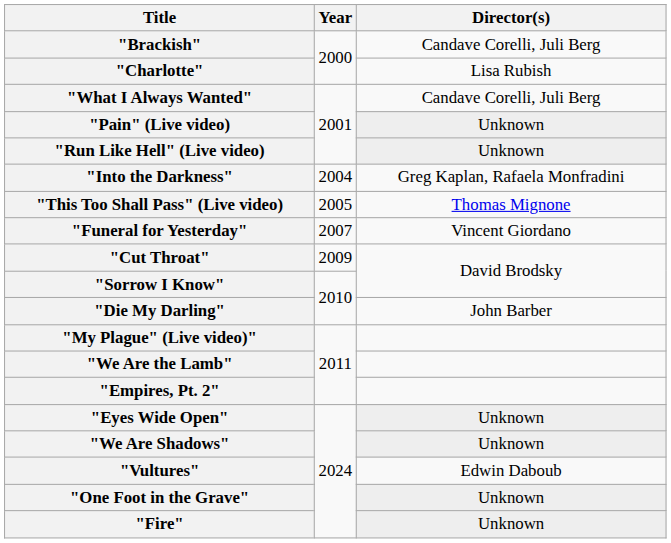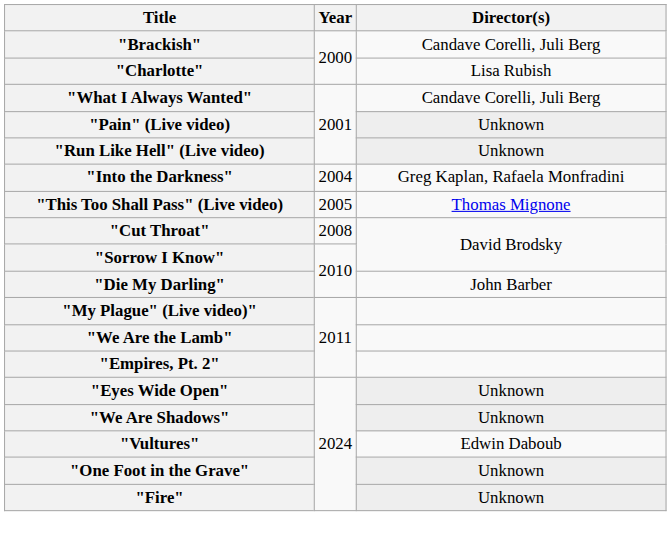 <table class="wikitable plainrowheaders" style="text-align:center;">
 <tr>
 <th scope="col" style="width:18em;">Title</th>
 <th scope="col">Year</th>
 <th scope="col" style="width:18em;">Director(s)</th>
 </tr>
 <tr>
 <th scope="row">"Brackish"</th>
 <td rowspan="2">2000</td>
 <td>Candave Corelli, Juli Berg</td>
 </tr>
 <tr>
 <th scope="row">"Charlotte"</th>
 <td>Lisa Rubish</td>
 </tr>
 <tr>
 <th scope="row">"What I Always Wanted"</th>
 <td rowspan="3">2001</td>
 <td>Candave Corelli, Juli Berg</td>
 </tr>
 <tr>
 <th scope="row">"Pain" (Live video)</th>
 <td style="background: var(--background-color-interactive, #EEE); color: var(--color-base, black); vertical-align: middle; white-space: nowrap; text-align: center; " class="table-Unknown">Unknown</td>
 </tr>
 <tr>
 <th scope="row">"Run Like Hell" (Live video)</th>
 <td style="background: var(--background-color-interactive, #EEE); color: var(--color-base, black); vertical-align: middle; white-space: nowrap; text-align: center; " class="table-Unknown">Unknown</td>
 </tr>
 <tr>
 <th scope="row">"Into the Darkness"</th>
 <td>2004</td>
 <td>Greg Kaplan, Rafaela Monfradini</td>
 </tr>
 <tr>
 <th scope="row">"This Too Shall Pass" (Live video)</th>
 <td>2005</td>
 <td><a href='#'>Thomas Mignone</a></td>
 </tr>
 <tr>
-<th scope="row">"Funeral for Yesterday"</th>
-<td>2007</td>
-<td>Vincent Giordano</td>
-</tr>
-<tr>
 <th scope="row">"Cut Throat"</th>
-<td>2009</td>
+<td>2008</td>
 <td rowspan="2">David Brodsky</td>
 </tr>
 <tr>
 <th scope="row">"Sorrow I Know"</th>
 <td rowspan="2">2010</td>
 </tr>
 <tr>
 <th scope="row">"Die My Darling"</th>
 <td>John Barber</td>
 </tr>
 <tr>
 <th scope="row">"My Plague" (Live video)"</th>
 <td rowspan="3">2011</td>
 <td></td>
 </tr>
 <tr>
 <th scope="row">"We Are the Lamb"</th>
 <td></td>
 </tr>
 <tr>
 <th scope="row">"Empires, Pt. 2"</th>
 <td></td>
 </tr>
 <tr>
 <th scope="row">"Eyes Wide Open"</th>
 <td rowspan="5">2024</td>
 <td style="background: var(--background-color-interactive, #EEE); color: var(--color-base, black); vertical-align: middle; white-space: nowrap; text-align: center; " class="table-Unknown">Unknown</td>
 </tr>
 <tr>
 <th scope="row">"We Are Shadows"</th>
 <td style="background: var(--background-color-interactive, #EEE); color: var(--color-base, black); vertical-align: middle; white-space: nowrap; text-align: center; " class="table-Unknown">Unknown</td>
 </tr>
 <tr>
 <th scope="row">"Vultures"</th>
 <td>Edwin Daboub</td>
 </tr>
 <tr>
 <th scope="row">"One Foot in the Grave"</th>
 <td style="background: var(--background-color-interactive, #EEE); color: var(--color-base, black); vertical-align: middle; white-space: nowrap; text-align: center; " class="table-Unknown">Unknown</td>
 </tr>
 <tr>
 <th scope="row">"Fire"</th>
 <td style="background: var(--background-color-interactive, #EEE); color: var(--color-base, black); vertical-align: middle; white-space: nowrap; text-align: center; " class="table-Unknown">Unknown</td>
 </tr>
 </table>
